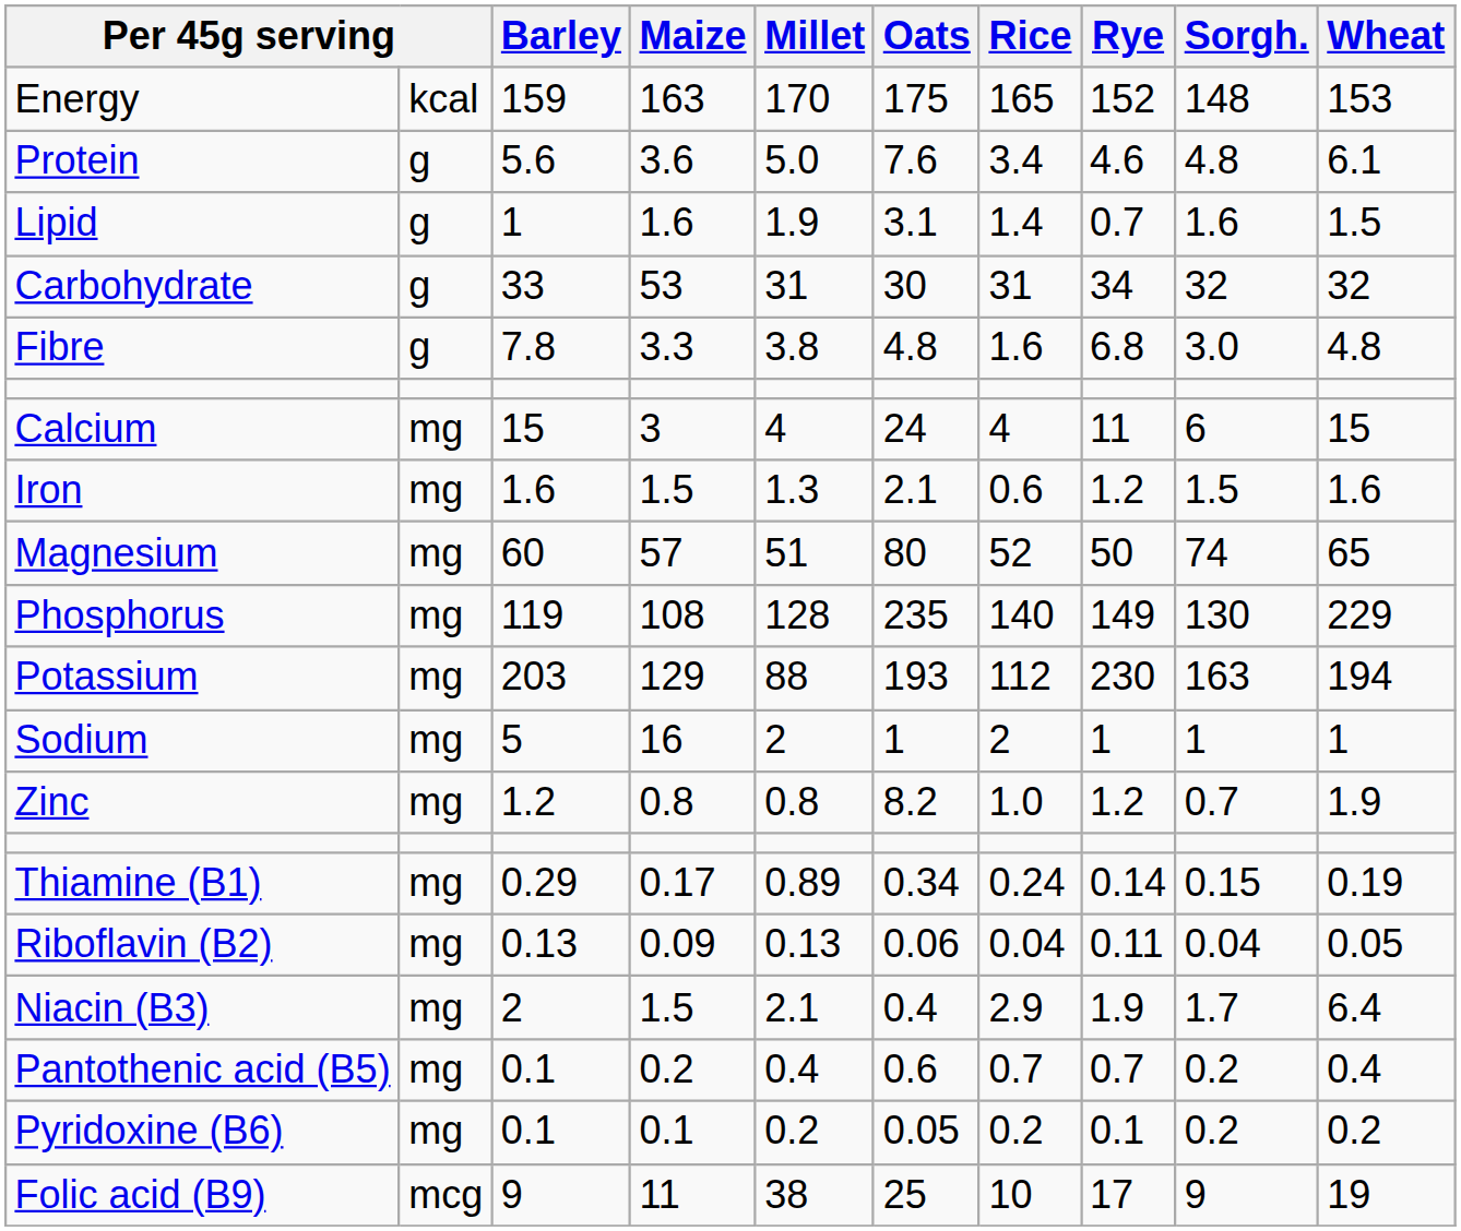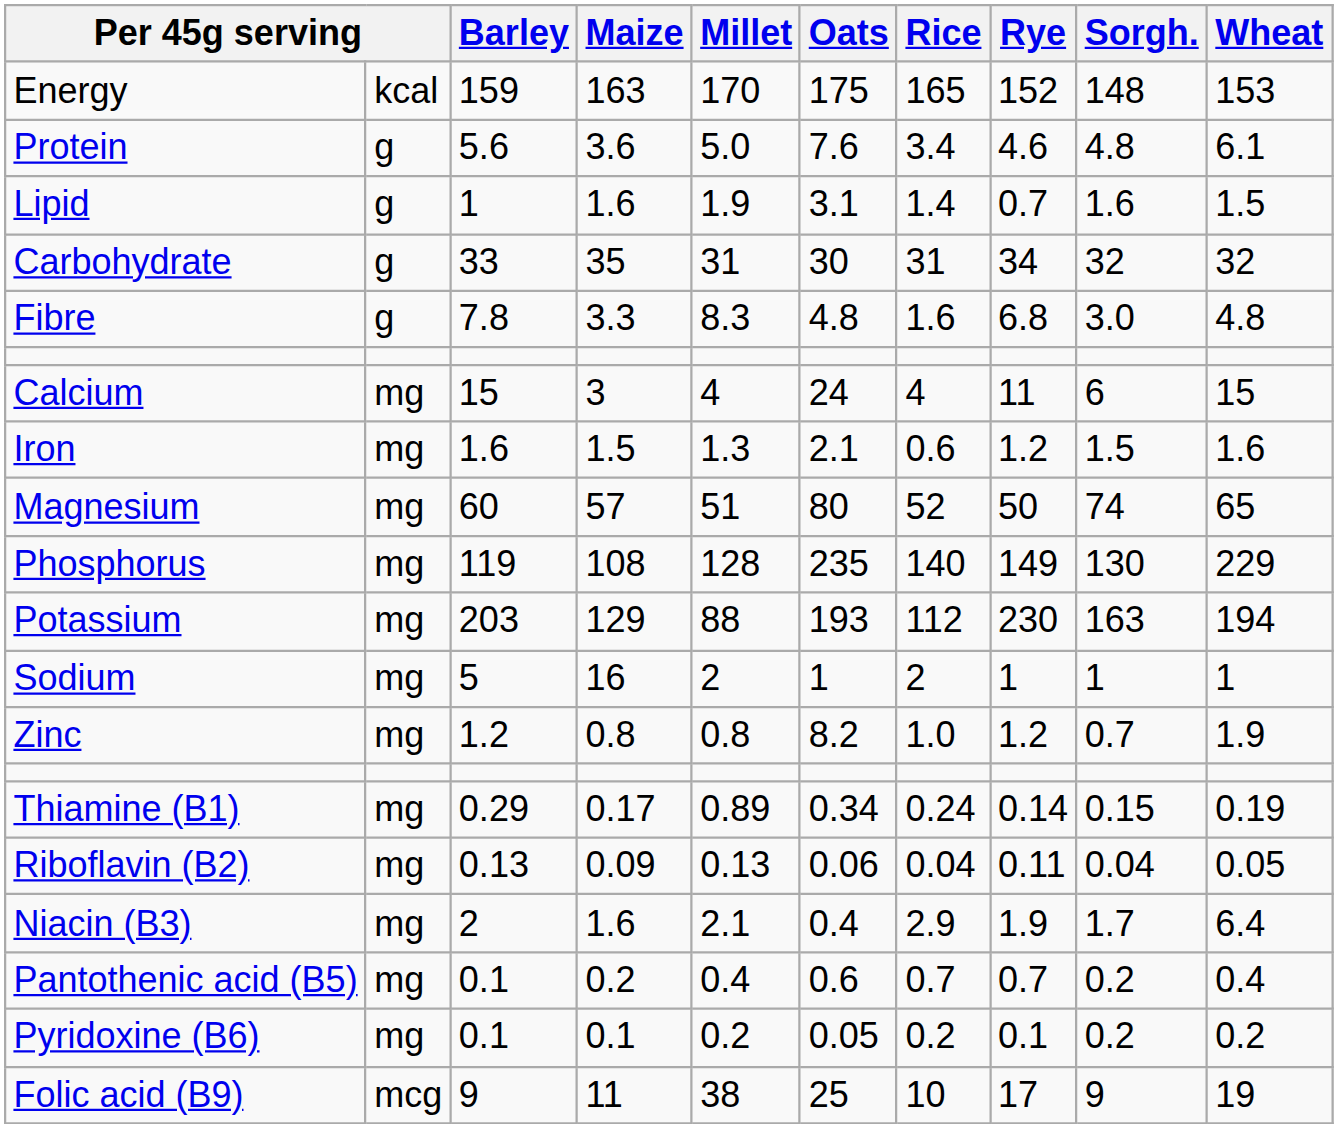 <table class="wikitable">
 <tr>
 <th colspan="2">Per 45g serving</th>
 <th><a href='#'>Barley</a></th>
 <th><a href='#'>Maize</a></th>
 <th><a href='#'>Millet</a></th>
 <th><a href='#'>Oats</a></th>
 <th><a href='#'>Rice</a></th>
 <th><a href='#'>Rye</a></th>
 <th><a href='#'>Sorgh.</a></th>
 <th><a href='#'>Wheat</a></th>
 </tr>
 <tr>
 <td>Energy</td>
 <td>kcal</td>
 <td>159</td>
 <td>163</td>
 <td>170</td>
 <td>175</td>
 <td>165</td>
 <td>152</td>
 <td>148</td>
 <td>153</td>
 </tr>
 <tr>
 <td><a href='#'>Protein</a></td>
 <td>g</td>
 <td>5.6</td>
 <td>3.6</td>
 <td>5.0</td>
 <td>7.6</td>
 <td>3.4</td>
 <td>4.6</td>
 <td>4.8</td>
 <td>6.1</td>
 </tr>
 <tr>
 <td><a href='#'>Lipid</a></td>
 <td>g</td>
 <td>1</td>
 <td>1.6</td>
 <td>1.9</td>
 <td>3.1</td>
 <td>1.4</td>
 <td>0.7</td>
 <td>1.6</td>
 <td>1.5</td>
 </tr>
 <tr>
 <td><a href='#'>Carbohydrate</a></td>
 <td>g</td>
 <td>33</td>
-<td>53</td>
+<td>35</td>
 <td>31</td>
 <td>30</td>
 <td>31</td>
 <td>34</td>
 <td>32</td>
 <td>32</td>
 </tr>
 <tr>
 <td><a href='#'>Fibre</a></td>
 <td>g</td>
 <td>7.8</td>
 <td>3.3</td>
-<td>3.8</td>
+<td>8.3</td>
 <td>4.8</td>
 <td>1.6</td>
 <td>6.8</td>
 <td>3.0</td>
 <td>4.8</td>
 </tr>
 <tr>
 <td></td>
 <td></td>
 <td></td>
 <td></td>
 <td></td>
 <td></td>
 <td></td>
 <td></td>
 <td></td>
 <td></td>
 </tr>
 <tr>
 <td><a href='#'>Calcium</a></td>
 <td>mg</td>
 <td>15</td>
 <td>3</td>
 <td>4</td>
 <td>24</td>
 <td>4</td>
 <td>11</td>
 <td>6</td>
 <td>15</td>
 </tr>
 <tr>
 <td><a href='#'>Iron</a></td>
 <td>mg</td>
 <td>1.6</td>
 <td>1.5</td>
 <td>1.3</td>
 <td>2.1</td>
 <td>0.6</td>
 <td>1.2</td>
 <td>1.5</td>
 <td>1.6</td>
 </tr>
 <tr>
 <td><a href='#'>Magnesium</a></td>
 <td>mg</td>
 <td>60</td>
 <td>57</td>
 <td>51</td>
 <td>80</td>
 <td>52</td>
 <td>50</td>
 <td>74</td>
 <td>65</td>
 </tr>
 <tr>
 <td><a href='#'>Phosphorus</a></td>
 <td>mg</td>
 <td>119</td>
 <td>108</td>
 <td>128</td>
 <td>235</td>
 <td>140</td>
 <td>149</td>
 <td>130</td>
 <td>229</td>
 </tr>
 <tr>
 <td><a href='#'>Potassium</a></td>
 <td>mg</td>
 <td>203</td>
 <td>129</td>
 <td>88</td>
 <td>193</td>
 <td>112</td>
 <td>230</td>
 <td>163</td>
 <td>194</td>
 </tr>
 <tr>
 <td><a href='#'>Sodium</a></td>
 <td>mg</td>
 <td>5</td>
 <td>16</td>
 <td>2</td>
 <td>1</td>
 <td>2</td>
 <td>1</td>
 <td>1</td>
 <td>1</td>
 </tr>
 <tr>
 <td><a href='#'>Zinc</a></td>
 <td>mg</td>
 <td>1.2</td>
 <td>0.8</td>
 <td>0.8</td>
 <td>8.2</td>
 <td>1.0</td>
 <td>1.2</td>
 <td>0.7</td>
 <td>1.9</td>
 </tr>
 <tr>
 <td></td>
 <td></td>
 <td></td>
 <td></td>
 <td></td>
 <td></td>
 <td></td>
 <td></td>
 <td></td>
 <td></td>
 </tr>
 <tr>
 <td><a href='#'>Thiamine (B1)</a></td>
 <td>mg</td>
 <td>0.29</td>
 <td>0.17</td>
 <td>0.89</td>
 <td>0.34</td>
 <td>0.24</td>
 <td>0.14</td>
 <td>0.15</td>
 <td>0.19</td>
 </tr>
 <tr>
 <td><a href='#'>Riboflavin (B2)</a></td>
 <td>mg</td>
 <td>0.13</td>
 <td>0.09</td>
 <td>0.13</td>
 <td>0.06</td>
 <td>0.04</td>
 <td>0.11</td>
 <td>0.04</td>
 <td>0.05</td>
 </tr>
 <tr>
 <td><a href='#'>Niacin (B3)</a></td>
 <td>mg</td>
 <td>2</td>
-<td>1.5</td>
+<td>1.6</td>
 <td>2.1</td>
 <td>0.4</td>
 <td>2.9</td>
 <td>1.9</td>
 <td>1.7</td>
 <td>6.4</td>
 </tr>
 <tr>
 <td><a href='#'>Pantothenic acid (B5)</a></td>
 <td>mg</td>
 <td>0.1</td>
 <td>0.2</td>
 <td>0.4</td>
 <td>0.6</td>
 <td>0.7</td>
 <td>0.7</td>
 <td>0.2</td>
 <td>0.4</td>
 </tr>
 <tr>
 <td><a href='#'>Pyridoxine (B6)</a></td>
 <td>mg</td>
 <td>0.1</td>
 <td>0.1</td>
 <td>0.2</td>
 <td>0.05</td>
 <td>0.2</td>
 <td>0.1</td>
 <td>0.2</td>
 <td>0.2</td>
 </tr>
 <tr>
 <td><a href='#'>Folic acid (B9)</a></td>
 <td>mcg</td>
 <td>9</td>
 <td>11</td>
 <td>38</td>
 <td>25</td>
 <td>10</td>
 <td>17</td>
 <td>9</td>
 <td>19</td>
 </tr>
 </table>
